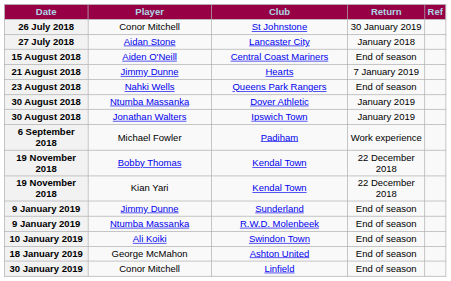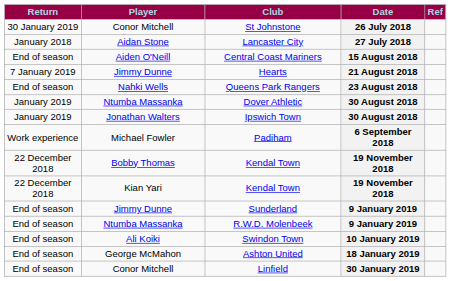 <table class="wikitable"  style="text-align:center; font-size:90%; ">
 <tr>
-<th style="background:#970045; color:#ADD8E6; width:120px;">Date</th>
+<th style="background:#970045; color:#ADD8E6; width:110px;">Return</th>
 <th style="background:#970045; color:#ADD8E6; width:180px;">Player</th>
 <th style="background:#970045; color:#ADD8E6; width:200px;">Club</th>
-<th style="background:#970045; color:#ADD8E6; width:110px;">Return</th>
+<th style="background:#970045; color:#ADD8E6; width:120px;">Date</th>
 <th style="background:#970045; color:#ADD8E6; width:25px;">Ref</th>
 </tr>
 <tr>
-<th scope=row>26 July 2018</th>
+<td>30 January 2019</td>
 <td>Conor Mitchell</td>
 <td><a href='#'>St Johnstone</a></td>
-<td>30 January 2019</td>
+<th scope=row>26 July 2018</th>
 <td></td>
 </tr>
 <tr>
-<th scope=row>27 July 2018</th>
+<td>January 2018</td>
 <td><a href='#'>Aidan Stone</a></td>
 <td><a href='#'>Lancaster City</a></td>
-<td>January 2018</td>
+<th scope=row>27 July 2018</th>
 <td></td>
 </tr>
 <tr>
-<th scope=row>15 August 2018</th>
+<td>End of season</td>
 <td><a href='#'>Aiden O'Neill</a></td>
 <td><a href='#'>Central Coast Mariners</a></td>
-<td>End of season</td>
+<th scope=row>15 August 2018</th>
 <td></td>
 </tr>
 <tr>
-<th scope=row>21 August 2018</th>
+<td>7 January 2019</td>
 <td><a href='#'>Jimmy Dunne</a></td>
 <td><a href='#'>Hearts</a></td>
-<td>7 January 2019</td>
+<th scope=row>21 August 2018</th>
 <td></td>
 </tr>
 <tr>
-<th scope=row>23 August 2018</th>
+<td>End of season</td>
 <td><a href='#'>Nahki Wells</a></td>
 <td><a href='#'>Queens Park Rangers</a></td>
-<td>End of season</td>
+<th scope=row>23 August 2018</th>
 <td></td>
 </tr>
 <tr>
-<th scope=row>30 August 2018</th>
+<td>January 2019</td>
 <td><a href='#'>Ntumba Massanka</a></td>
 <td><a href='#'>Dover Athletic</a></td>
-<td>January 2019</td>
+<th scope=row>30 August 2018</th>
 <td></td>
 </tr>
 <tr>
-<th scope=row>30 August 2018</th>
+<td>January 2019</td>
 <td><a href='#'>Jonathan Walters</a></td>
 <td><a href='#'>Ipswich Town</a></td>
-<td>January 2019</td>
+<th scope=row>30 August 2018</th>
 <td></td>
 </tr>
 <tr>
-<th scope=row>6 September 2018</th>
+<td>Work experience</td>
 <td>Michael Fowler</td>
 <td><a href='#'>Padiham</a></td>
-<td>Work experience</td>
+<th scope=row>6 September 2018</th>
 <td></td>
 </tr>
 <tr>
-<th scope=row>19 November 2018</th>
+<td>22 December 2018</td>
 <td><a href='#'>Bobby Thomas</a></td>
 <td><a href='#'>Kendal Town</a></td>
-<td>22 December 2018</td>
+<th scope=row>19 November 2018</th>
 <td></td>
 </tr>
 <tr>
-<th scope=row>19 November 2018</th>
+<td>22 December 2018</td>
 <td>Kian Yari</td>
 <td><a href='#'>Kendal Town</a></td>
-<td>22 December 2018</td>
+<th scope=row>19 November 2018</th>
 <td></td>
 </tr>
 <tr>
-<th scope=row>9 January 2019</th>
+<td>End of season</td>
 <td><a href='#'>Jimmy Dunne</a></td>
 <td><a href='#'>Sunderland</a></td>
-<td>End of season</td>
+<th scope=row>9 January 2019</th>
 <td></td>
 </tr>
 <tr>
-<th scope=row>9 January 2019</th>
+<td>End of season</td>
 <td><a href='#'>Ntumba Massanka</a></td>
 <td><a href='#'>R.W.D. Molenbeek</a></td>
-<td>End of season</td>
+<th scope=row>9 January 2019</th>
 <td></td>
 </tr>
 <tr>
-<th scope=row>10 January 2019</th>
+<td>End of season</td>
 <td><a href='#'>Ali Koiki</a></td>
 <td><a href='#'>Swindon Town</a></td>
-<td>End of season</td>
+<th scope=row>10 January 2019</th>
 <td></td>
 </tr>
 <tr>
-<th scope=row>18 January 2019</th>
+<td>End of season</td>
 <td>George McMahon</td>
 <td><a href='#'>Ashton United</a></td>
-<td>End of season</td>
+<th scope=row>18 January 2019</th>
 <td></td>
 </tr>
 <tr>
-<th scope=row>30 January 2019</th>
+<td>End of season</td>
 <td>Conor Mitchell</td>
 <td><a href='#'>Linfield</a></td>
-<td>End of season</td>
+<th scope=row>30 January 2019</th>
 <td></td>
 </tr>
 </table>
